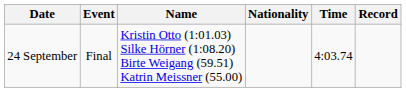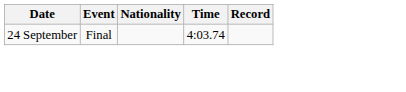 <table class=wikitable style=text-align:center>
 <tr>
 <th>Date</th>
 <th>Event</th>
-<th>Name</th>
 <th>Nationality</th>
 <th>Time</th>
 <th>Record</th>
 </tr>
 <tr>
 <td>24 September</td>
 <td>Final</td>
-<td align=left><a href='#'>Kristin Otto</a> (1:01.03)<br><a href='#'>Silke Hörner</a> (1:08.20)<br><a href='#'>Birte Weigang</a> (59.51)<br><a href='#'>Katrin Meissner</a> (55.00)</td>
 <td align=left></td>
 <td>4:03.74</td>
 <td></td>
 </tr>
 </table>
